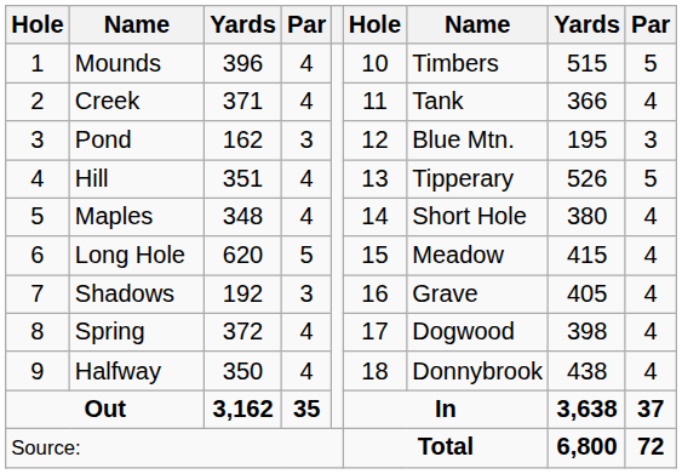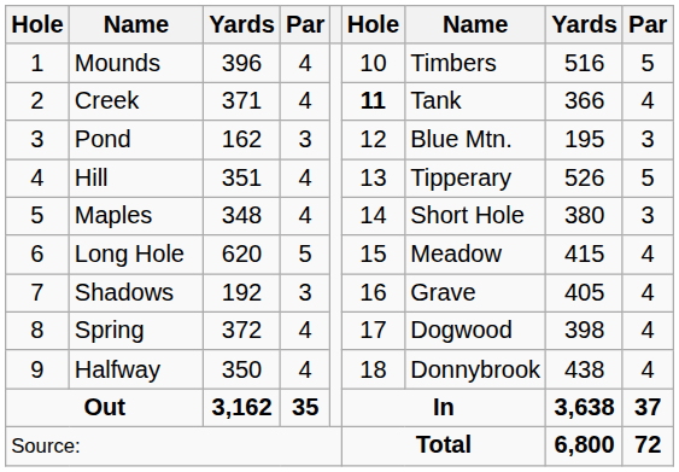 <table class=wikitable>
 <tr>
 <th>Hole</th>
 <th>Name</th>
 <th>Yards</th>
 <th>Par</th>
 <th></th>
 <th>Hole</th>
 <th>Name</th>
 <th>Yards</th>
 <th>Par</th>
 </tr>
 <tr>
 <td align=center>1</td>
 <td>Mounds</td>
 <td align=center>396</td>
 <td align=center>4</td>
 <td rowspan=10></td>
 <td align=center>10</td>
 <td>Timbers</td>
-<td align=center>515</td>
+<td align=center>516</td>
 <td align=center>5</td>
 </tr>
 <tr>
 <td align=center>2</td>
 <td>Creek</td>
 <td align=center>371</td>
 <td align=center>4</td>
-<td align=center>11</td>
+<td align=center><strong>11</strong></td>
 <td>Tank</td>
 <td align=center>366</td>
 <td align=center>4</td>
 </tr>
 <tr>
 <td align=center>3</td>
 <td>Pond</td>
 <td align=center>162</td>
 <td align=center>3</td>
 <td align=center>12</td>
 <td>Blue Mtn.</td>
 <td align=center>195</td>
 <td align=center>3</td>
 </tr>
 <tr>
 <td align=center>4</td>
 <td>Hill</td>
 <td align=center>351</td>
 <td align=center>4</td>
 <td align=center>13</td>
 <td>Tipperary</td>
 <td align=center>526</td>
 <td align=center>5</td>
 </tr>
 <tr>
 <td align=center>5</td>
 <td>Maples</td>
 <td align=center>348</td>
 <td align=center>4</td>
 <td align=center>14</td>
 <td>Short Hole</td>
 <td align=center>380</td>
-<td align=center>4</td>
+<td align=center>3</td>
 </tr>
 <tr>
 <td align=center>6</td>
 <td>Long Hole  </td>
 <td align=center>620</td>
 <td align=center>5</td>
 <td align=center>15</td>
 <td>Meadow</td>
 <td align=center>415</td>
 <td align=center>4</td>
 </tr>
 <tr>
 <td align=center>7</td>
 <td>Shadows</td>
 <td align=center>192</td>
 <td align=center>3</td>
 <td align=center>16</td>
 <td>Grave</td>
 <td align=center>405</td>
 <td align=center>4</td>
 </tr>
 <tr>
 <td align=center>8</td>
 <td>Spring</td>
 <td align=center>372</td>
 <td align=center>4</td>
 <td align=center>17</td>
 <td>Dogwood</td>
 <td align=center>398</td>
 <td align=center>4</td>
 </tr>
 <tr>
 <td align=center>9</td>
 <td>Halfway</td>
 <td align=center>350</td>
 <td align=center>4</td>
 <td align=center>18</td>
 <td>Donnybrook</td>
 <td align=center>438</td>
 <td align=center>4</td>
 </tr>
 <tr>
 <td colspan=2 align=center><strong>Out</strong></td>
 <td align=center><strong>3,162</strong></td>
 <td align=center><strong>35</strong></td>
 <td colspan=2 align=center><strong>In</strong></td>
 <td align=center><strong>3,638</strong></td>
 <td align=center><strong>37</strong></td>
 </tr>
 <tr>
 <td colspan=5><small>Source:</small></td>
 <td colspan=2 align=center><strong>Total</strong></td>
 <td align=center><strong>6,800</strong></td>
 <td align=center><strong>72</strong></td>
 </tr>
 </table>
